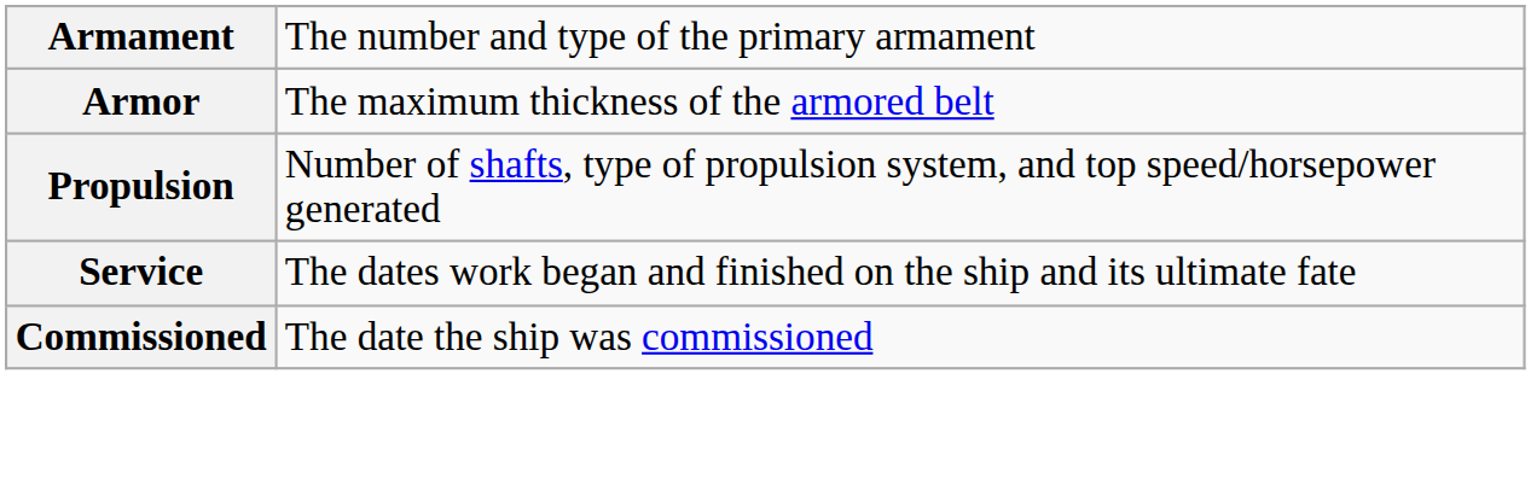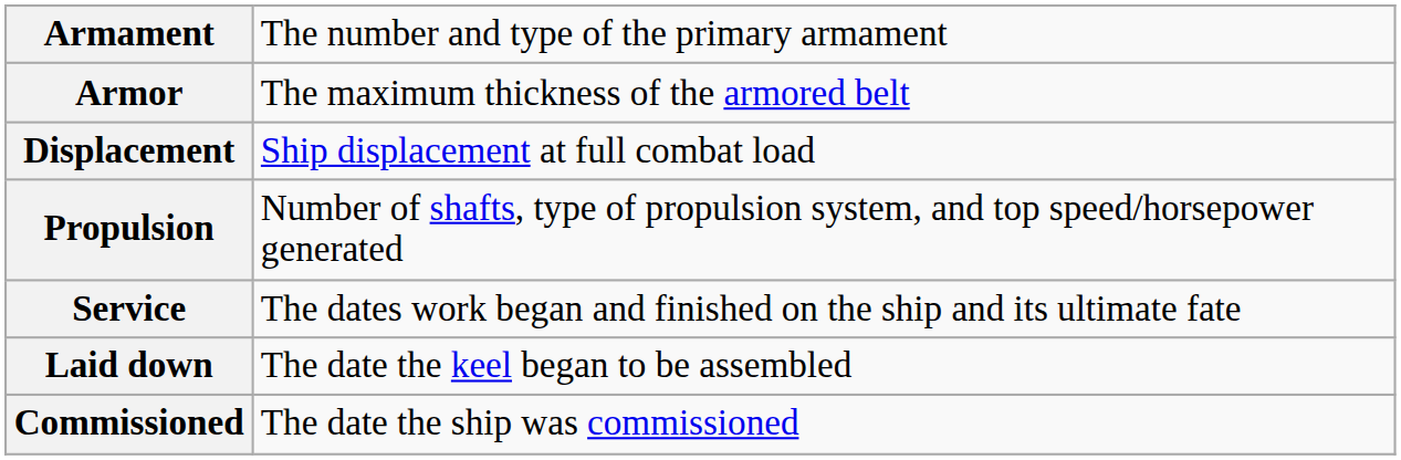 <table class="wikitable " border="1">
 <tr>
 <th>Armament</th>
 <td>The number and type of the primary armament</td>
 </tr>
 <tr>
 <th>Armor</th>
 <td>The maximum thickness of the <a href='#'>armored belt</a></td>
 </tr>
 <tr>
+<th>Displacement</th>
+<td><a href='#'>Ship displacement</a> at full combat load</td>
+</tr>
+<tr>
 <th>Propulsion</th>
 <td>Number of <a href='#'>shafts</a>, type of propulsion system, and top speed/horsepower generated</td>
 </tr>
 <tr>
 <th>Service</th>
 <td>The dates work began and finished on the ship and its ultimate fate</td>
 </tr>
 <tr>
+<th>Laid down</th>
+<td>The date the <a href='#'>keel</a> began to be assembled</td>
+</tr>
+<tr>
 <th>Commissioned</th>
 <td>The date the ship was <a href='#'>commissioned</a></td>
 </tr>
 </table>
